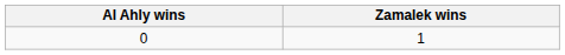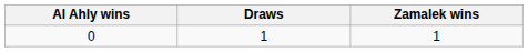 <table class="wikitable" style="text-align:center; width:50%">
 <tr>
 <th width=100>Al Ahly wins</th>
+<th width=100>Draws</th>
 <th width=100>Zamalek wins</th>
 </tr>
 <tr>
 <td>0</td>
 <td>1</td>
+<td>1</td>
 </tr>
 </table>
